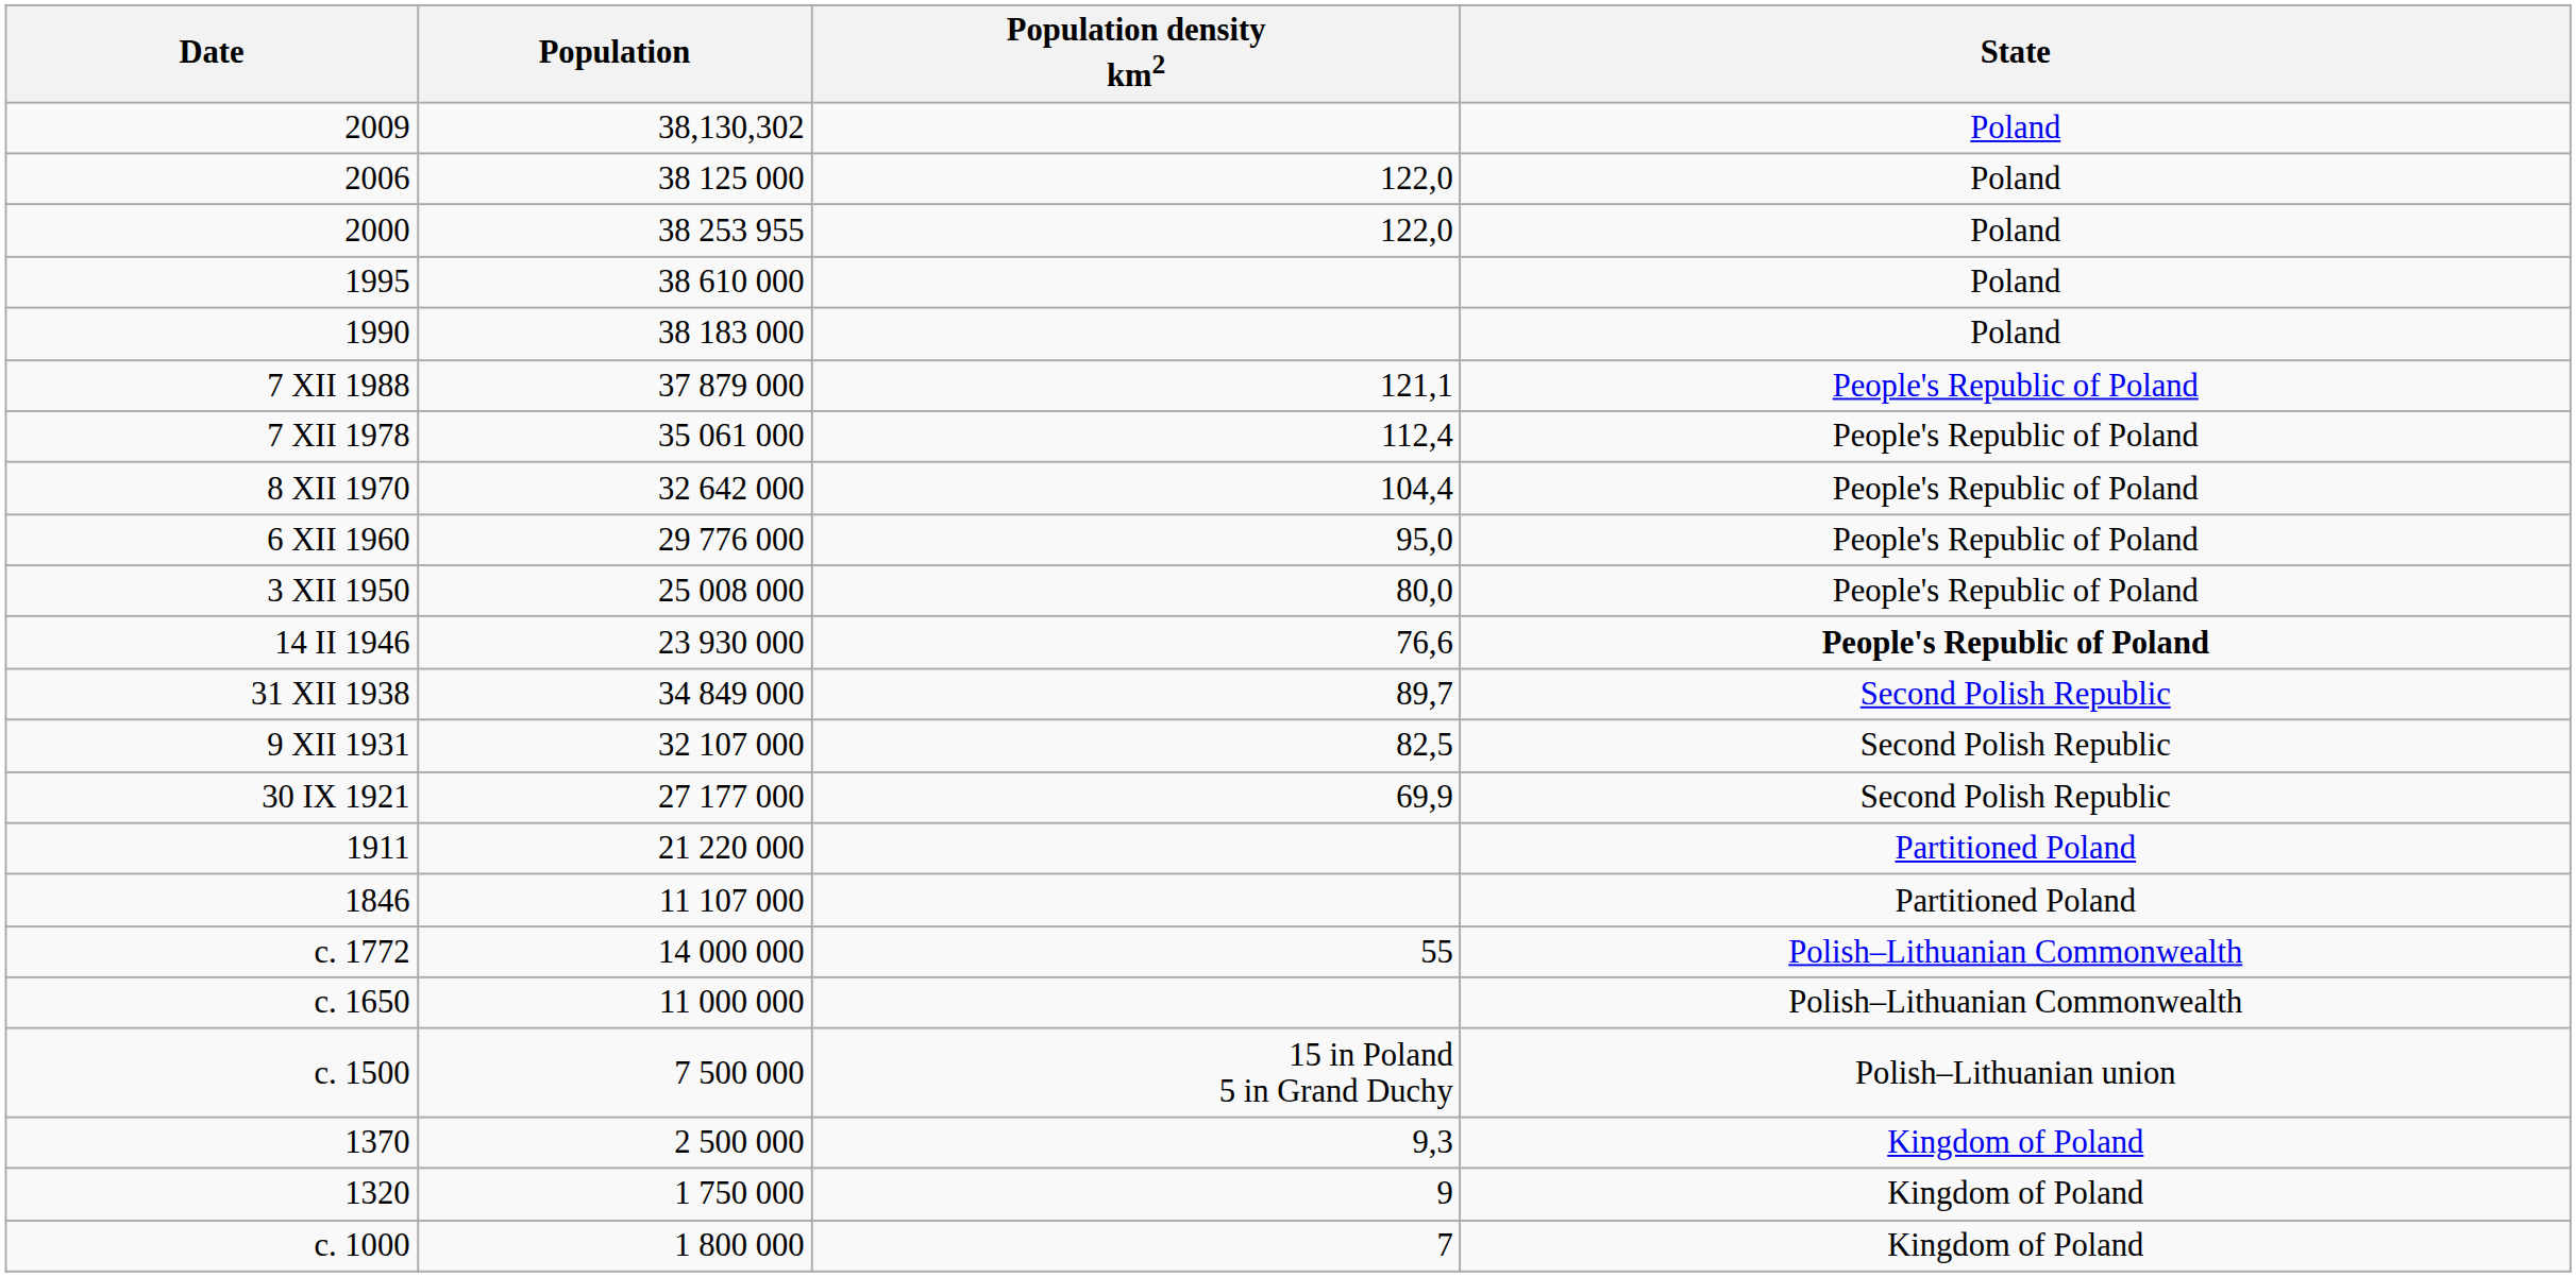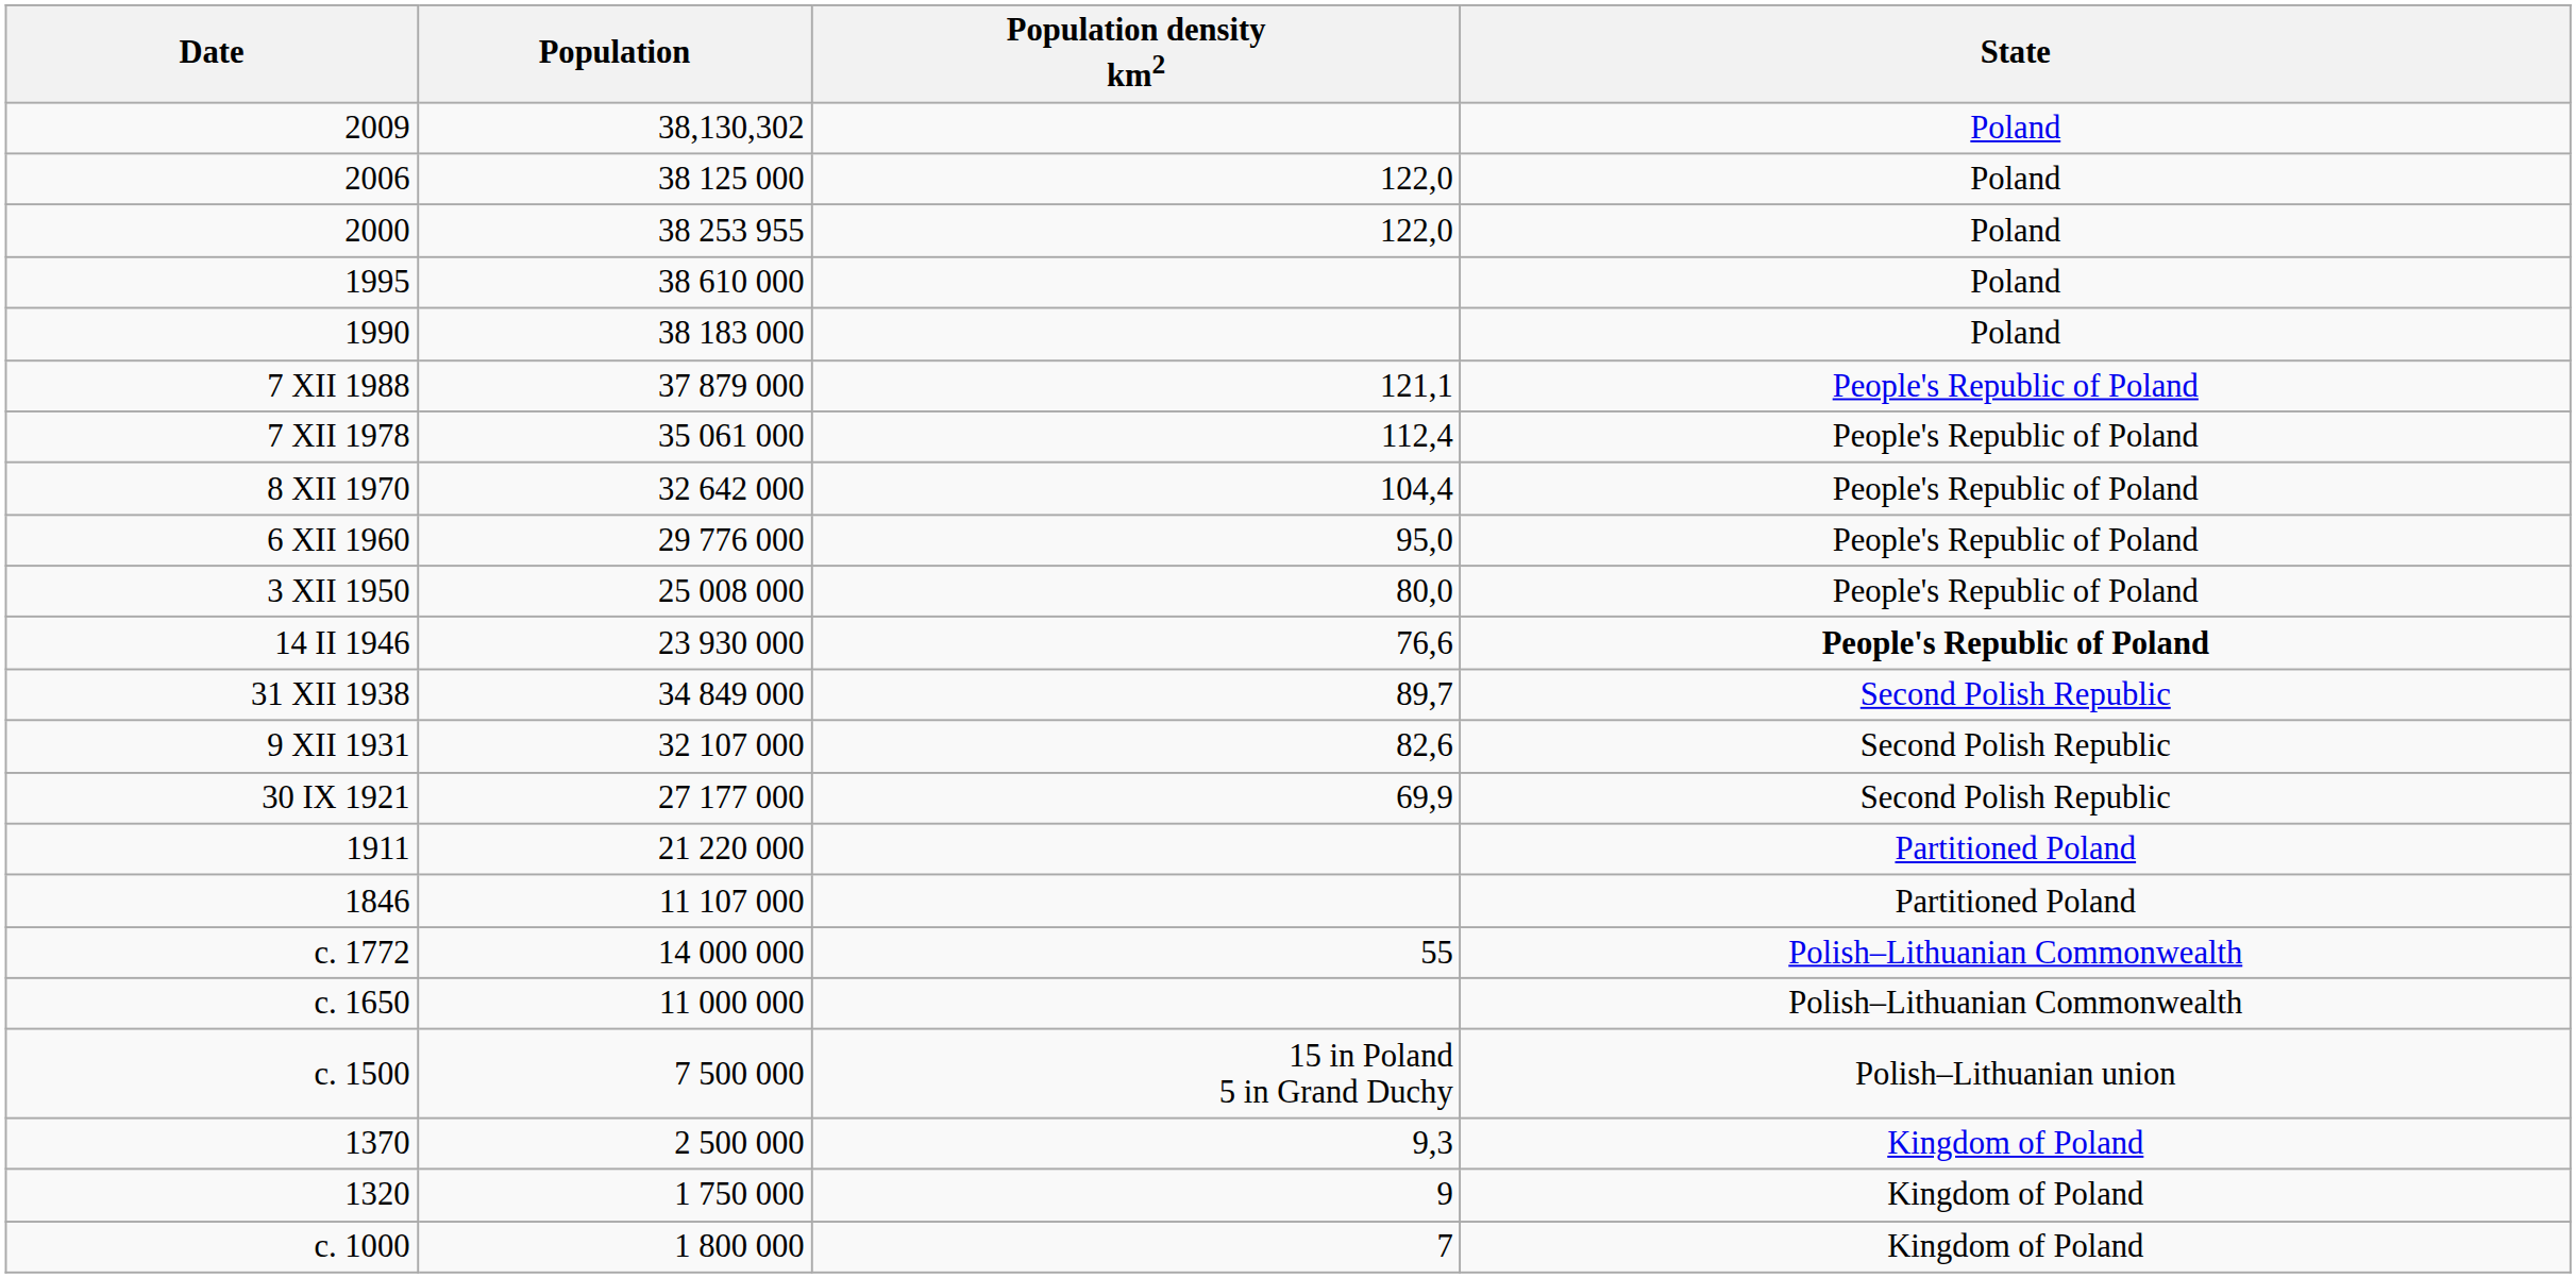 <table class="wikitable" align="center" width=100% border="1" cellpadding="4" cellspacing="0" style="margin: 0 0 1em 1em; background: #f9f9f9; border: 1px #aaaaaa solid; border-collapse: collapse; text-align:right;">
 <tr align=center>
 <th>Date</th>
 <th>Population</th>
 <th>Population density<br> km<sup>2</sup></th>
 <th>State</th>
 </tr>
 <tr>
 <td>2009</td>
 <td>38,130,302</td>
 <td></td>
 <td align=center><a href='#'>Poland</a></td>
 </tr>
 <tr>
 <td>2006</td>
 <td>38 125 000</td>
 <td>122,0</td>
 <td align=center>Poland</td>
 </tr>
 <tr>
 <td>2000</td>
 <td>38 253 955</td>
 <td>122,0</td>
 <td align=center>Poland</td>
 </tr>
 <tr>
 <td>1995</td>
 <td>38 610 000</td>
 <td></td>
 <td align=center>Poland</td>
 </tr>
 <tr>
 <td>1990</td>
 <td>38 183 000</td>
 <td></td>
 <td align=center>Poland</td>
 </tr>
 <tr>
 <td>7 XII 1988</td>
 <td>37 879 000</td>
 <td>121,1</td>
 <td align=center><a href='#'>People's Republic of Poland</a></td>
 </tr>
 <tr>
 <td>7 XII 1978</td>
 <td>35 061 000</td>
 <td>112,4</td>
 <td align=center>People's Republic of Poland</td>
 </tr>
 <tr>
 <td>8 XII 1970</td>
 <td>32 642 000</td>
 <td>104,4</td>
 <td align=center>People's Republic of Poland</td>
 </tr>
 <tr>
 <td>6 XII 1960</td>
 <td>29 776 000</td>
 <td>95,0</td>
 <td align=center>People's Republic of Poland</td>
 </tr>
 <tr>
 <td>3 XII 1950</td>
 <td>25 008 000</td>
 <td>80,0</td>
 <td align=center>People's Republic of Poland</td>
 </tr>
 <tr>
 <td>14 II 1946</td>
 <td>23 930 000</td>
 <td>76,6</td>
 <td align=center><strong>People's Republic of Poland</strong></td>
 </tr>
 <tr>
 <td>31 XII 1938</td>
 <td>34 849 000</td>
 <td>89,7</td>
 <td align=center><a href='#'>Second Polish Republic</a></td>
 </tr>
 <tr>
 <td>9 XII 1931</td>
 <td>32 107 000</td>
-<td>82,5</td>
+<td>82,6</td>
 <td align=center>Second Polish Republic</td>
 </tr>
 <tr>
 <td>30 IX 1921</td>
 <td>27 177 000</td>
 <td>69,9</td>
 <td align=center>Second Polish Republic</td>
 </tr>
 <tr>
 <td>1911</td>
 <td>21 220 000</td>
 <td></td>
 <td align=center><a href='#'>Partitioned Poland</a></td>
 </tr>
 <tr>
 <td>1846</td>
 <td>11 107 000</td>
 <td></td>
 <td align=center>Partitioned Poland</td>
 </tr>
 <tr>
 <td>c. 1772</td>
 <td>14 000 000</td>
 <td>55</td>
 <td align=center><a href='#'>Polish–Lithuanian Commonwealth</a></td>
 </tr>
 <tr>
 <td>c. 1650</td>
 <td>11 000 000</td>
 <td></td>
 <td align=center>Polish–Lithuanian Commonwealth</td>
 </tr>
 <tr>
 <td>c. 1500</td>
 <td>7 500 000</td>
 <td>15 in Poland<br>5 in Grand Duchy</td>
 <td align=center>Polish–Lithuanian union</td>
 </tr>
 <tr>
 <td>1370</td>
 <td>2 500 000</td>
 <td>9,3</td>
 <td align=center><a href='#'>Kingdom of Poland</a></td>
 </tr>
 <tr>
 <td>1320</td>
 <td>1 750 000</td>
 <td>9</td>
 <td align=center>Kingdom of Poland</td>
 </tr>
 <tr>
 <td>c. 1000</td>
 <td>1 800 000</td>
 <td>7</td>
 <td align=center>Kingdom of Poland</td>
 </tr>
 </table>
